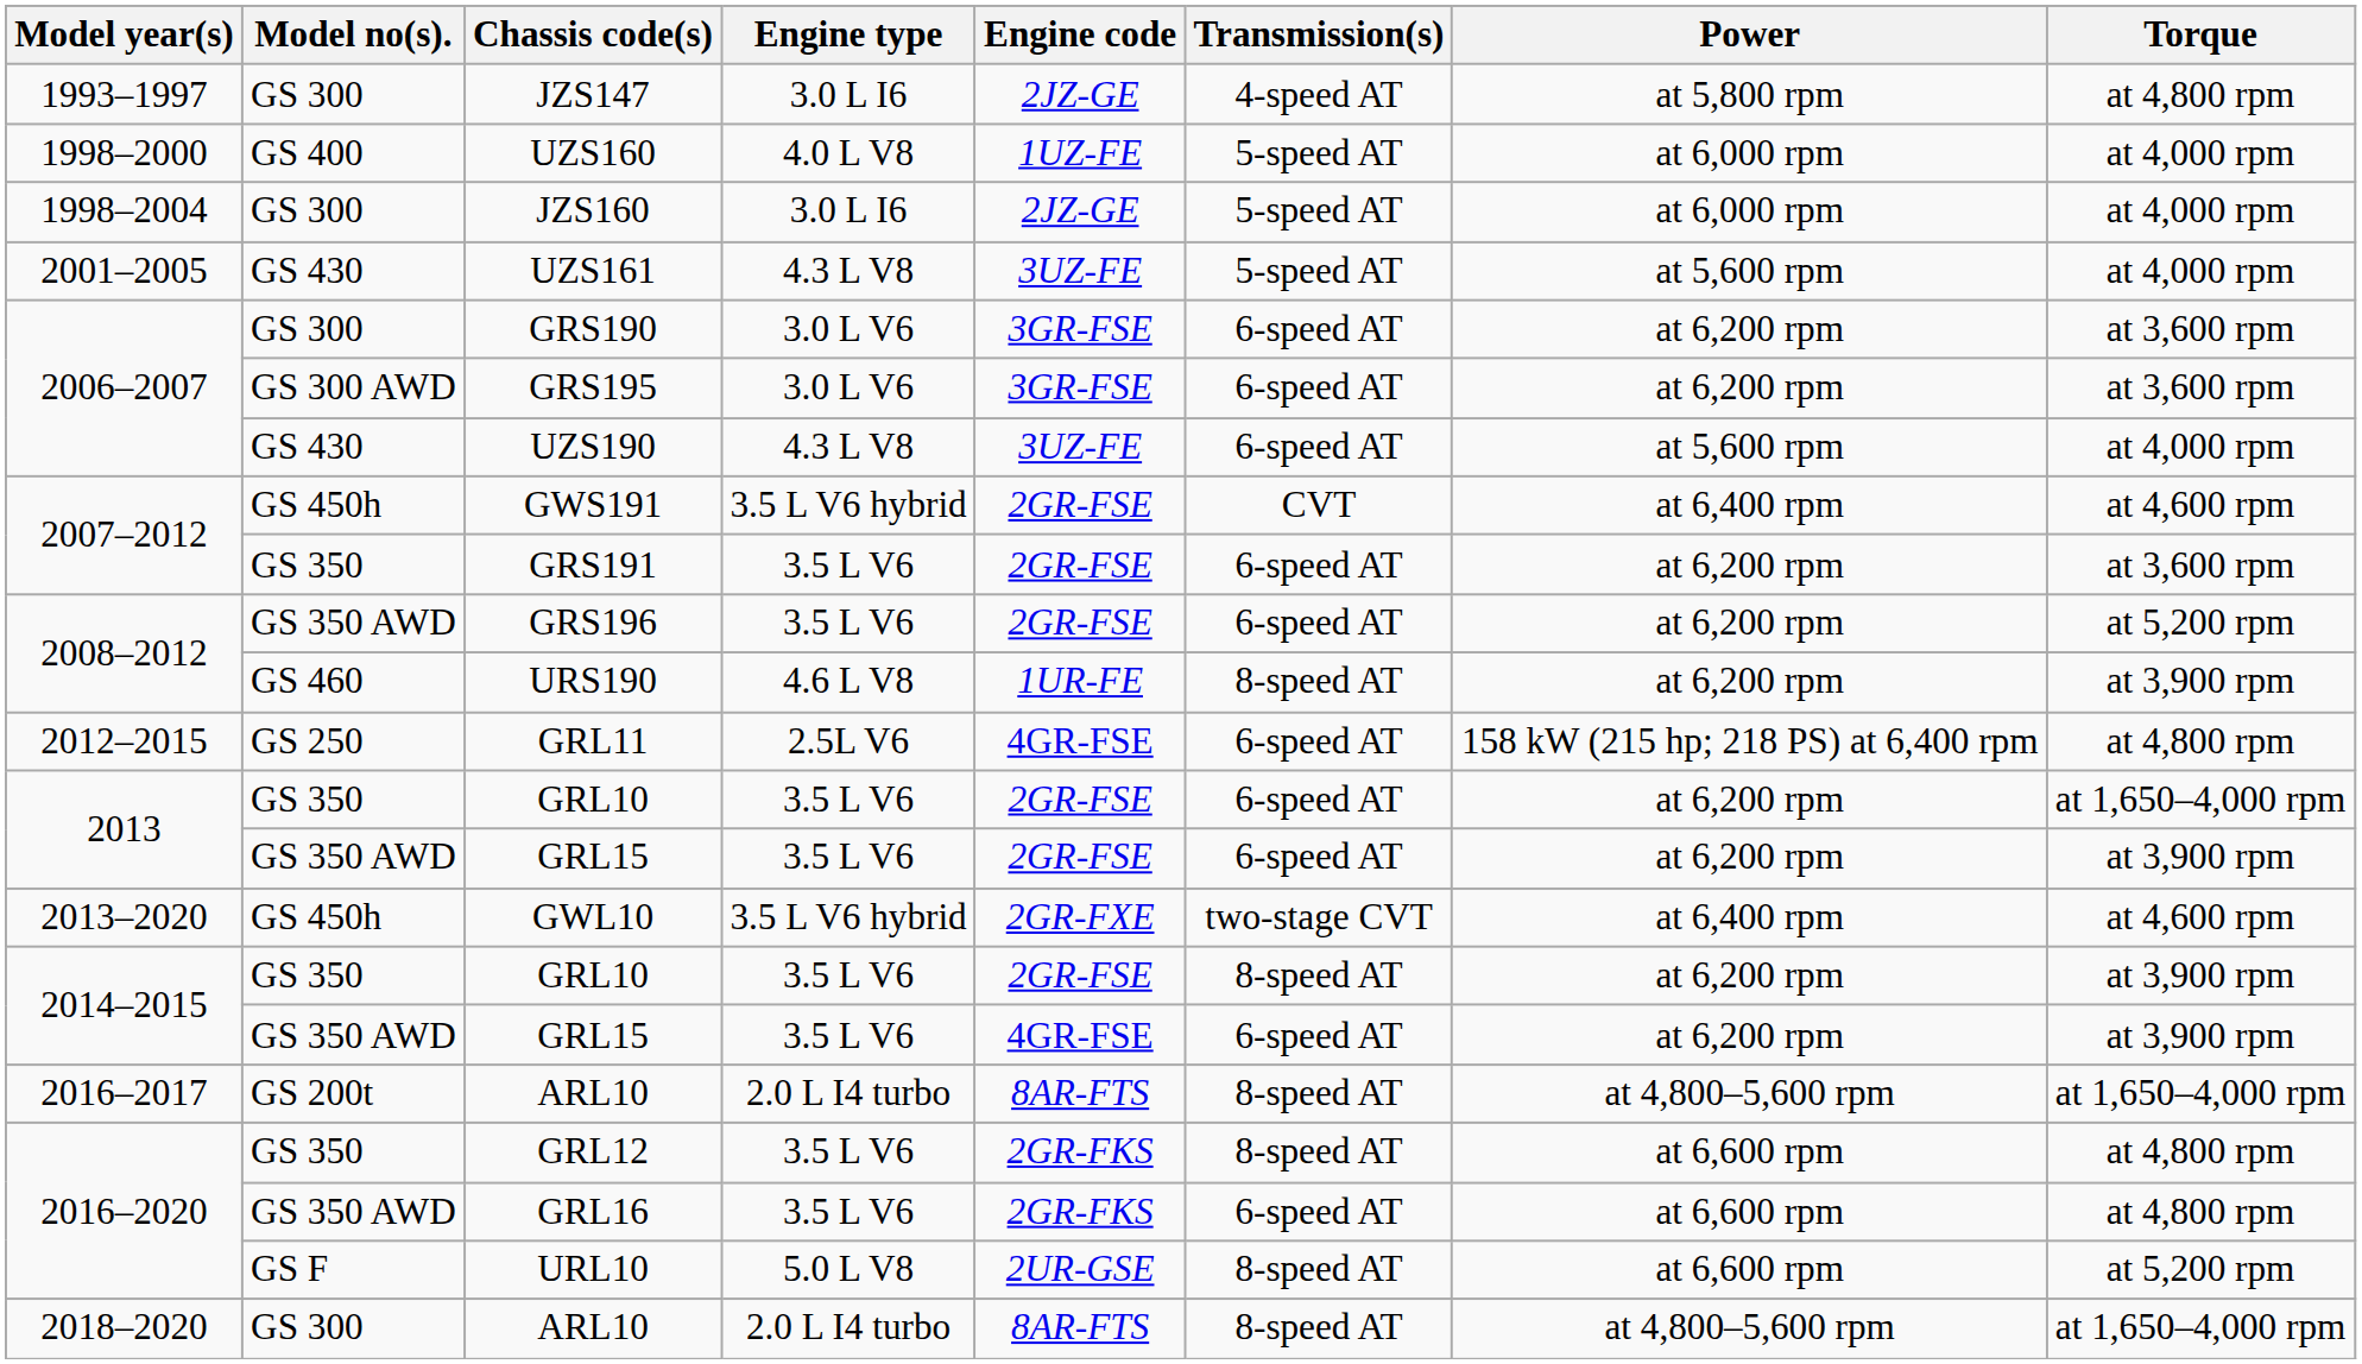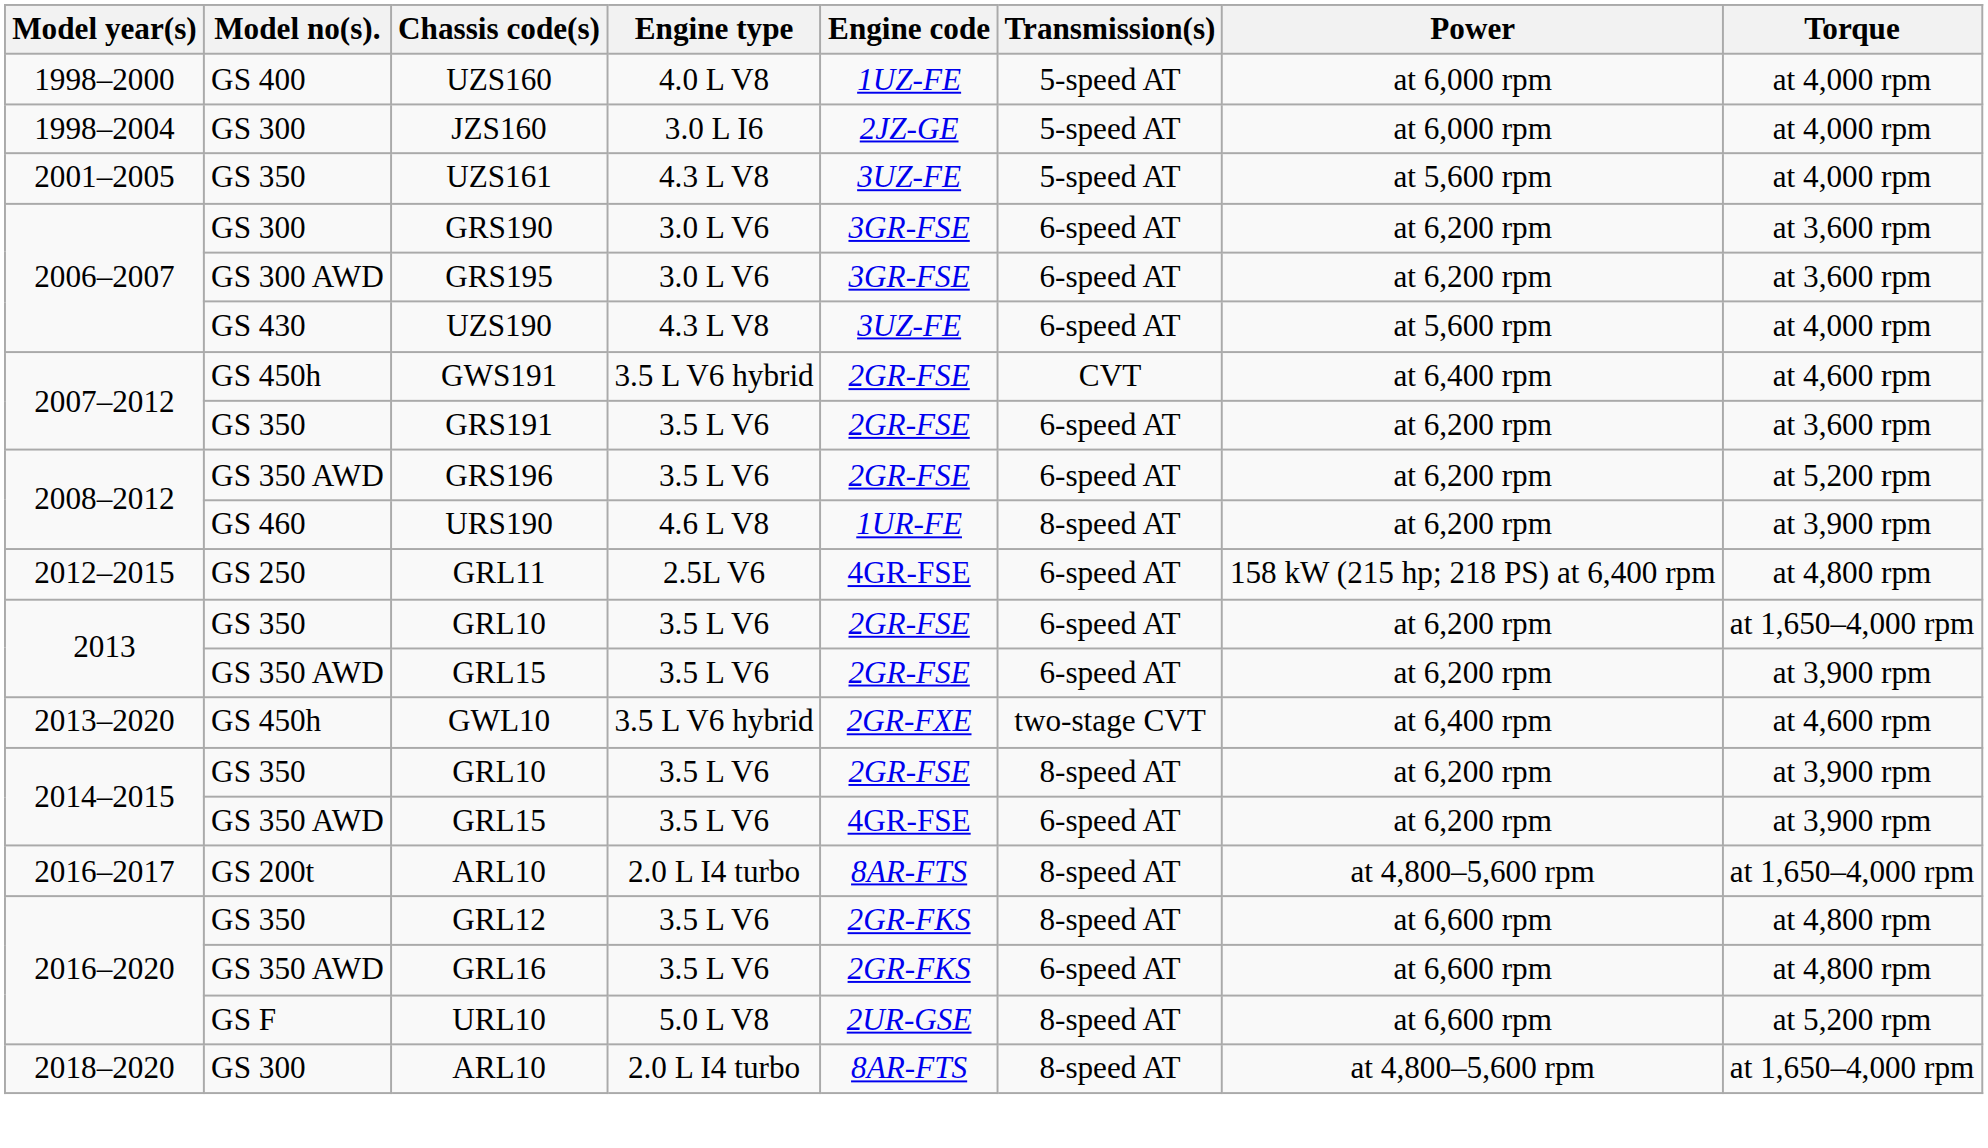 <table class="wikitable collapsible" style="text-align: center;">
 <tr>
 <th scope="col">Model year(s)</th>
 <th scope="col">Model no(s).</th>
 <th scope="col">Chassis code(s)</th>
 <th scope="col">Engine type</th>
 <th scope="col">Engine code</th>
 <th scope="col">Transmission(s)</th>
 <th scope="col">Power</th>
 <th scope="col">Torque</th>
-</tr>
-<tr>
-<td>1993–1997</td>
-<td style="text-align: left;">GS 300</td>
-<td>JZS147</td>
-<td>3.0 L I6</td>
-<td><em><a href='#'>2JZ-GE</a></em></td>
-<td>4-speed AT</td>
-<td> at 5,800 rpm</td>
-<td> at 4,800 rpm</td>
 </tr>
 <tr>
 <td>1998–2000</td>
 <td style="text-align: left;">GS 400</td>
 <td>UZS160</td>
 <td>4.0 L V8</td>
 <td><em><a href='#'>1UZ-FE</a></em></td>
 <td>5-speed AT</td>
 <td> at 6,000 rpm</td>
 <td> at 4,000 rpm</td>
 </tr>
 <tr>
 <td>1998–2004</td>
 <td style="text-align: left;">GS 300</td>
 <td>JZS160</td>
 <td>3.0 L I6</td>
 <td><em><a href='#'>2JZ-GE</a></em></td>
 <td>5-speed AT</td>
 <td> at 6,000 rpm</td>
 <td> at 4,000 rpm</td>
 </tr>
 <tr>
 <td>2001–2005</td>
-<td style="text-align: left;">GS 430</td>
+<td style="text-align: left;">GS 350</td>
 <td>UZS161</td>
 <td>4.3 L V8</td>
 <td><em><a href='#'>3UZ-FE</a></em></td>
 <td>5-speed AT</td>
 <td> at 5,600 rpm</td>
 <td> at 4,000 rpm</td>
 </tr>
 <tr>
 <td rowspan="3">2006–2007</td>
 <td style="text-align: left;">GS 300</td>
 <td>GRS190</td>
 <td>3.0 L V6</td>
 <td><em><a href='#'>3GR-FSE</a></em></td>
 <td>6-speed AT</td>
 <td> at 6,200 rpm</td>
 <td> at 3,600 rpm</td>
 </tr>
 <tr>
 <td style="text-align: left;">GS 300 AWD</td>
 <td>GRS195</td>
 <td>3.0 L V6</td>
 <td><em><a href='#'>3GR-FSE</a></em></td>
 <td>6-speed AT</td>
 <td> at 6,200 rpm</td>
 <td> at 3,600 rpm</td>
 </tr>
 <tr>
 <td style="text-align: left;">GS 430</td>
 <td>UZS190</td>
 <td>4.3 L V8</td>
 <td><em><a href='#'>3UZ-FE</a></em></td>
 <td>6-speed AT</td>
 <td> at 5,600 rpm</td>
 <td> at 4,000 rpm</td>
 </tr>
 <tr>
 <td rowspan="2">2007–2012</td>
 <td style="text-align: left;">GS 450h</td>
 <td>GWS191</td>
 <td>3.5 L V6 hybrid</td>
 <td><em><a href='#'>2GR-FSE</a></em></td>
 <td>CVT</td>
 <td> at 6,400 rpm</td>
 <td> at 4,600 rpm</td>
 </tr>
 <tr>
 <td style="text-align: left;">GS 350</td>
 <td>GRS191</td>
 <td>3.5 L V6</td>
 <td><em><a href='#'>2GR-FSE</a></em></td>
 <td>6-speed AT</td>
 <td> at 6,200 rpm</td>
 <td> at 3,600 rpm</td>
 </tr>
 <tr>
 <td rowspan="2">2008–2012</td>
 <td style="text-align: left;">GS 350 AWD</td>
 <td>GRS196</td>
 <td>3.5 L V6</td>
 <td><em><a href='#'>2GR-FSE</a></em></td>
 <td>6-speed AT</td>
 <td> at 6,200 rpm</td>
 <td> at 5,200 rpm</td>
 </tr>
 <tr>
 <td style="text-align: left;">GS 460</td>
 <td>URS190</td>
 <td>4.6 L V8</td>
 <td><em><a href='#'>1UR-FE</a></em></td>
 <td>8-speed AT</td>
 <td> at 6,200 rpm</td>
 <td> at 3,900 rpm</td>
 </tr>
 <tr>
 <td>2012–2015</td>
 <td style="text-align: left;">GS 250</td>
 <td>GRL11</td>
 <td>2.5L V6</td>
 <td><a href='#'>4GR-FSE</a></td>
 <td>6-speed AT</td>
 <td>158 kW (215 hp; 218 PS) at 6,400 rpm</td>
 <td> at 4,800 rpm</td>
 </tr>
 <tr>
 <td rowspan="2">2013</td>
 <td style="text-align: left;">GS 350</td>
 <td>GRL10</td>
 <td>3.5 L V6</td>
 <td><em><a href='#'>2GR-FSE</a></em></td>
 <td>6-speed AT</td>
 <td> at 6,200 rpm</td>
 <td> at 1,650–4,000 rpm</td>
 </tr>
 <tr>
 <td style="text-align: left;">GS 350 AWD</td>
 <td>GRL15</td>
 <td>3.5 L V6</td>
 <td><em><a href='#'>2GR-FSE</a></em></td>
 <td>6-speed AT</td>
 <td> at 6,200 rpm</td>
 <td> at 3,900 rpm</td>
 </tr>
 <tr>
 <td>2013–2020</td>
 <td style="text-align: left;">GS 450h</td>
 <td>GWL10</td>
 <td>3.5 L V6 hybrid</td>
 <td><em><a href='#'>2GR-FXE</a></em></td>
 <td>two-stage CVT</td>
 <td> at 6,400 rpm</td>
 <td> at 4,600 rpm</td>
 </tr>
 <tr>
 <td rowspan="2">2014–2015</td>
 <td style="text-align: left;">GS 350</td>
 <td>GRL10</td>
 <td>3.5 L V6</td>
 <td><em><a href='#'>2GR-FSE</a></em></td>
 <td>8-speed AT</td>
 <td> at 6,200 rpm</td>
 <td> at 3,900 rpm</td>
 </tr>
 <tr>
 <td style="text-align: left;">GS 350 AWD</td>
 <td>GRL15</td>
 <td>3.5 L V6</td>
 <td><a href='#'>4GR-FSE</a></td>
 <td>6-speed AT</td>
 <td> at 6,200 rpm</td>
 <td> at 3,900 rpm</td>
 </tr>
 <tr>
 <td>2016–2017</td>
 <td style="text-align: left;">GS 200t</td>
 <td>ARL10</td>
 <td>2.0 L I4 turbo</td>
 <td><em><a href='#'>8AR-FTS</a></em></td>
 <td>8-speed AT</td>
 <td> at 4,800–5,600 rpm</td>
 <td> at 1,650–4,000 rpm</td>
 </tr>
 <tr>
 <td rowspan="3">2016–2020</td>
 <td style="text-align: left;">GS 350</td>
 <td>GRL12</td>
 <td>3.5 L V6</td>
 <td><em><a href='#'>2GR-FKS</a></em></td>
 <td>8-speed AT</td>
 <td> at 6,600 rpm</td>
 <td> at 4,800 rpm</td>
 </tr>
 <tr>
 <td style="text-align: left;">GS 350 AWD</td>
 <td>GRL16</td>
 <td>3.5 L V6</td>
 <td><em><a href='#'>2GR-FKS</a></em></td>
 <td>6-speed AT</td>
 <td> at 6,600 rpm</td>
 <td> at 4,800 rpm</td>
 </tr>
 <tr>
 <td style="text-align: left;">GS F</td>
 <td>URL10</td>
 <td>5.0 L V8</td>
 <td><em><a href='#'>2UR-GSE</a></em></td>
 <td>8-speed AT</td>
 <td> at 6,600 rpm</td>
 <td> at 5,200 rpm</td>
 </tr>
 <tr>
 <td>2018–2020</td>
 <td style="text-align: left;">GS 300</td>
 <td>ARL10</td>
 <td>2.0 L I4 turbo</td>
 <td><em><a href='#'>8AR-FTS</a></em></td>
 <td>8-speed AT</td>
 <td> at 4,800–5,600 rpm</td>
 <td> at 1,650–4,000 rpm</td>
 </tr>
 </table>
